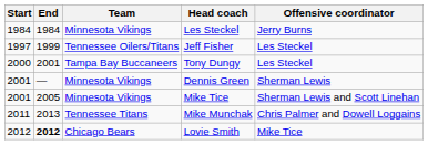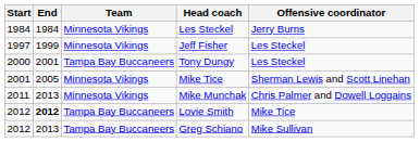 <table class="wikitable sortable">
 <tr>
 <th>Start</th>
 <th>End</th>
 <th>Team</th>
 <th>Head coach</th>
 <th>Offensive coordinator</th>
 </tr>
 <tr>
 <td>1984</td>
 <td>1984</td>
 <td><a href='#'>Minnesota Vikings</a></td>
 <td><a href='#'>Les Steckel</a></td>
 <td><a href='#'>Jerry Burns</a></td>
 </tr>
 <tr>
 <td>1997</td>
 <td>1999</td>
-<td><a href='#'>Tennessee Oilers/Titans</a></td>
+<td><a href='#'>Minnesota Vikings</a></td>
 <td><a href='#'>Jeff Fisher</a></td>
 <td><a href='#'>Les Steckel</a></td>
 </tr>
 <tr>
 <td>2000</td>
 <td>2001</td>
 <td><a href='#'>Tampa Bay Buccaneers</a></td>
 <td><a href='#'>Tony Dungy</a></td>
 <td><a href='#'>Les Steckel</a></td>
 </tr>
 <tr>
 <td>2001</td>
-<td>—</td>
-<td><a href='#'>Minnesota Vikings</a></td>
-<td><a href='#'>Dennis Green</a></td>
-<td><a href='#'>Sherman Lewis</a></td>
-</tr>
-<tr>
-<td>2001</td>
 <td>2005</td>
 <td><a href='#'>Minnesota Vikings</a></td>
 <td><a href='#'>Mike Tice</a></td>
 <td><a href='#'>Sherman Lewis</a> and <a href='#'>Scott Linehan</a></td>
 </tr>
 <tr>
 <td>2011</td>
 <td>2013</td>
-<td><a href='#'>Tennessee Titans</a></td>
+<td><a href='#'>Minnesota Vikings</a></td>
 <td><a href='#'>Mike Munchak</a></td>
 <td><a href='#'>Chris Palmer</a> and <a href='#'>Dowell Loggains</a></td>
 </tr>
 <tr>
 <td>2012</td>
 <td><strong>2012</strong></td>
-<td><a href='#'>Chicago Bears</a></td>
+<td><a href='#'>Tampa Bay Buccaneers</a></td>
 <td><a href='#'>Lovie Smith</a></td>
 <td><a href='#'>Mike Tice</a></td>
 </tr>
+<tr>
+<td>2012</td>
+<td>2013</td>
+<td><a href='#'>Tampa Bay Buccaneers</a></td>
+<td><a href='#'>Greg Schiano</a></td>
+<td><a href='#'>Mike Sullivan</a></td>
+</tr>
 </table>
